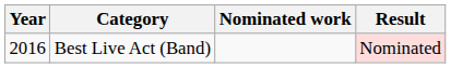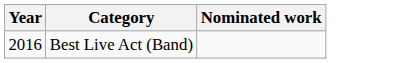 <table class="wikitable">
 <tr>
 <th>Year</th>
 <th>Category</th>
 <th>Nominated work</th>
-<th>Result</th>
 </tr>
 <tr>
 <td rowspan="1">2016</td>
 <td>Best Live Act (Band)</td>
 <td></td>
-<td style="background: #ffdddd" align="center" class="table-yes2">Nominated</td>
 </tr>
 </table>
